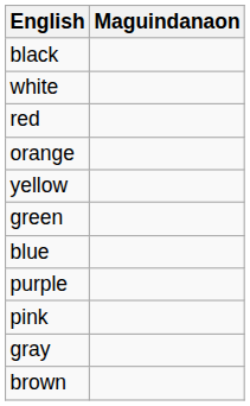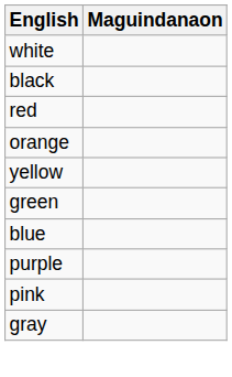 <table class="wikitable">
 <tr>
 <th>English</th>
 <th>Maguindanaon</th>
 </tr>
 <tr>
-<td>black</td>
+<td>white</td>
 <td></td>
 </tr>
 <tr>
-<td>white</td>
+<td>black</td>
 <td></td>
 </tr>
 <tr>
 <td>red</td>
 <td></td>
 </tr>
 <tr>
 <td>orange</td>
 <td></td>
 </tr>
 <tr>
 <td>yellow</td>
 <td></td>
 </tr>
 <tr>
 <td>green</td>
 <td></td>
 </tr>
 <tr>
 <td>blue</td>
 <td></td>
 </tr>
 <tr>
 <td>purple</td>
 <td></td>
 </tr>
 <tr>
 <td>pink</td>
 <td></td>
 </tr>
 <tr>
 <td>gray</td>
 <td></td>
 </tr>
-<tr>
-<td>brown</td>
-<td></td>
-</tr>
 </table>
